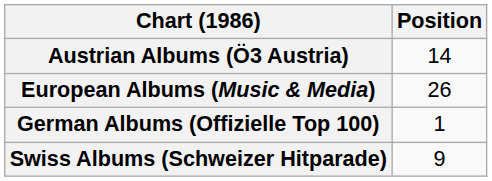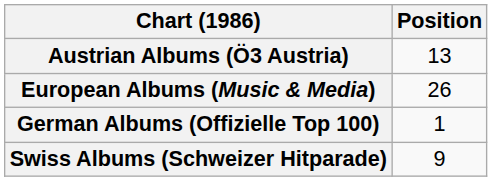 <table class="wikitable sortable plainrowheaders" style="text-align:center">
 <tr>
 <th scope="col">Chart (1986)</th>
 <th scope="col">Position</th>
 </tr>
 <tr>
 <th scope="row">Austrian Albums (Ö3 Austria)</th>
-<td>14</td>
+<td>13</td>
 </tr>
 <tr>
 <th scope="row">European Albums (<em>Music & Media</em>)</th>
 <td>26</td>
 </tr>
 <tr>
 <th scope="row">German Albums (Offizielle Top 100)</th>
 <td>1</td>
 </tr>
 <tr>
 <th scope="row">Swiss Albums (Schweizer Hitparade)</th>
 <td>9</td>
 </tr>
 </table>
